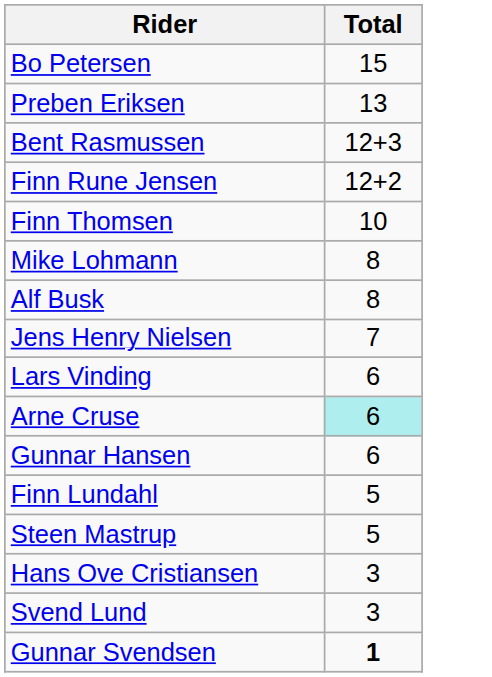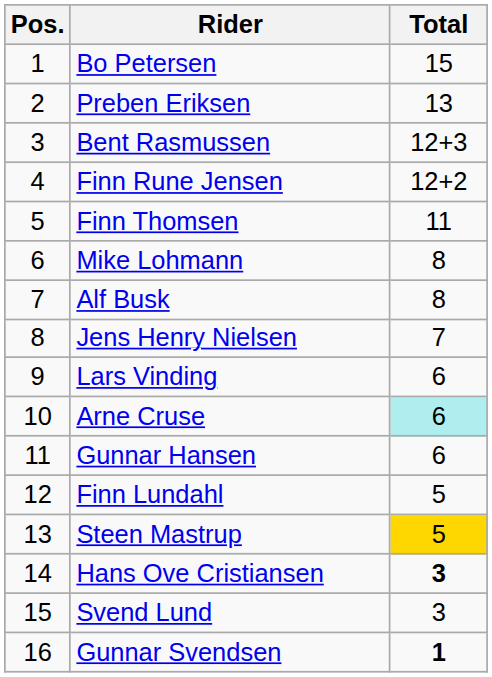 <table class=wikitable style="font-size:93%;">
 <tr>
+<th width=25px>Pos.</th>
 <th width=180px>Rider</th>
 <th width=50px>Total</th>
 </tr>
 <tr align=center>
+<td>1</td>
 <td align=left><a href='#'>Bo Petersen</a></td>
 <td>15</td>
 </tr>
 <tr align=center>
+<td>2</td>
 <td align=left><a href='#'>Preben Eriksen</a></td>
 <td>13</td>
 </tr>
 <tr align=center>
+<td>3</td>
 <td align=left><a href='#'>Bent Rasmussen</a></td>
 <td>12+3</td>
 </tr>
 <tr align=center>
+<td>4</td>
 <td align=left><a href='#'>Finn Rune Jensen</a></td>
 <td>12+2</td>
 </tr>
 <tr align=center>
+<td>5</td>
 <td align=left><a href='#'>Finn Thomsen</a></td>
-<td>10</td>
+<td>11</td>
 </tr>
 <tr align=center>
+<td>6</td>
 <td align=left><a href='#'>Mike Lohmann</a></td>
 <td>8</td>
 </tr>
 <tr align=center>
+<td>7</td>
 <td align=left><a href='#'>Alf Busk</a></td>
 <td>8</td>
 </tr>
 <tr align=center>
+<td>8</td>
 <td align=left><a href='#'>Jens Henry Nielsen</a></td>
 <td>7</td>
 </tr>
 <tr align=center>
+<td>9</td>
 <td align=left><a href='#'>Lars Vinding</a></td>
 <td>6</td>
 </tr>
 <tr align=center>
+<td>10</td>
 <td align=left><a href='#'>Arne Cruse</a></td>
 <td style="background: paleturquoise;">6</td>
 </tr>
 <tr align=center>
+<td>11</td>
 <td align=left><a href='#'>Gunnar Hansen</a></td>
 <td>6</td>
 </tr>
 <tr align=center>
+<td>12</td>
 <td align=left><a href='#'>Finn Lundahl</a></td>
 <td>5</td>
 </tr>
 <tr align=center>
+<td>13</td>
 <td align=left><a href='#'>Steen Mastrup</a></td>
-<td>5</td>
+<td style="background: gold;">5</td>
 </tr>
 <tr align=center>
+<td>14</td>
 <td align=left><a href='#'>Hans Ove Cristiansen</a></td>
-<td>3</td>
+<td><strong>3</strong></td>
 </tr>
 <tr align=center>
+<td>15</td>
 <td align=left><a href='#'>Svend Lund</a></td>
 <td>3</td>
 </tr>
 <tr align=center>
+<td>16</td>
 <td align=left><a href='#'>Gunnar Svendsen</a></td>
 <td><strong>1</strong></td>
 </tr>
 </table>
